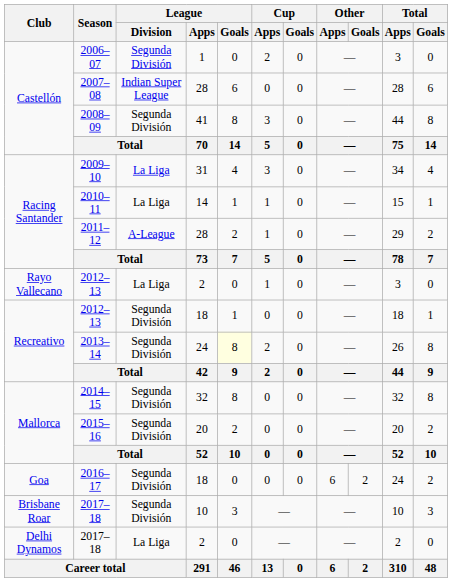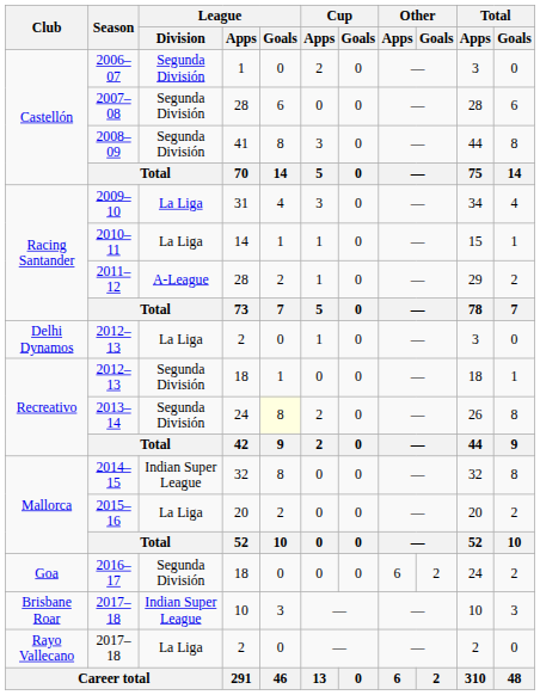 <table class="wikitable" style="text-align: center;">
 <tr>
 <th rowspan="2">Club</th>
 <th rowspan="2">Season</th>
 <th colspan="3">League</th>
 <th colspan="2">Cup</th>
 <th colspan="2">Other</th>
 <th colspan="2">Total</th>
 </tr>
 <tr>
 <th>Division</th>
 <th>Apps</th>
 <th>Goals</th>
 <th>Apps</th>
 <th>Goals</th>
 <th>Apps</th>
 <th>Goals</th>
 <th>Apps</th>
 <th>Goals</th>
 </tr>
 <tr>
 <td rowspan="4"><a href='#'>Castellón</a></td>
 <td><a href='#'>2006–07</a></td>
 <td><a href='#'>Segunda División</a></td>
 <td>1</td>
 <td>0</td>
 <td>2</td>
 <td>0</td>
 <td colspan="2">—</td>
 <td>3</td>
 <td>0</td>
 </tr>
 <tr>
 <td><a href='#'>2007–08</a></td>
-<td><a href='#'>Indian Super League</a></td>
+<td>Segunda División</td>
 <td>28</td>
 <td>6</td>
 <td>0</td>
 <td>0</td>
 <td colspan="2">—</td>
 <td>28</td>
 <td>6</td>
 </tr>
 <tr>
 <td><a href='#'>2008–09</a></td>
 <td>Segunda División</td>
 <td>41</td>
 <td>8</td>
 <td>3</td>
 <td>0</td>
 <td colspan="2">—</td>
 <td>44</td>
 <td>8</td>
 </tr>
 <tr>
 <th colspan="2">Total</th>
 <th>70</th>
 <th>14</th>
 <th>5</th>
 <th>0</th>
 <th colspan="2">—</th>
 <th>75</th>
 <th>14</th>
 </tr>
 <tr>
 <td rowspan="4"><a href='#'>Racing Santander</a></td>
 <td><a href='#'>2009–10</a></td>
 <td><a href='#'>La Liga</a></td>
 <td>31</td>
 <td>4</td>
 <td>3</td>
 <td>0</td>
 <td colspan="2">—</td>
 <td>34</td>
 <td>4</td>
 </tr>
 <tr>
 <td><a href='#'>2010–11</a></td>
 <td>La Liga</td>
 <td>14</td>
 <td>1</td>
 <td>1</td>
 <td>0</td>
 <td colspan="2">—</td>
 <td>15</td>
 <td>1</td>
 </tr>
 <tr>
 <td><a href='#'>2011–12</a></td>
 <td><a href='#'>A-League</a></td>
 <td>28</td>
 <td>2</td>
 <td>1</td>
 <td>0</td>
 <td colspan="2">—</td>
 <td>29</td>
 <td>2</td>
 </tr>
 <tr>
 <th colspan="2">Total</th>
 <th>73</th>
 <th>7</th>
 <th>5</th>
 <th>0</th>
 <th colspan="2">—</th>
 <th>78</th>
 <th>7</th>
 </tr>
 <tr>
-<td><a href='#'>Rayo Vallecano</a></td>
+<td><a href='#'>Delhi Dynamos</a></td>
 <td><a href='#'>2012–13</a></td>
 <td>La Liga</td>
 <td>2</td>
 <td>0</td>
 <td>1</td>
 <td>0</td>
 <td colspan="2">—</td>
 <td>3</td>
 <td>0</td>
 </tr>
 <tr>
 <td rowspan="3"><a href='#'>Recreativo</a></td>
 <td><a href='#'>2012–13</a></td>
 <td>Segunda División</td>
 <td>18</td>
 <td>1</td>
 <td>0</td>
 <td>0</td>
 <td colspan="2">—</td>
 <td>18</td>
 <td>1</td>
 </tr>
 <tr>
 <td><a href='#'>2013–14</a></td>
 <td>Segunda División</td>
 <td>24</td>
 <td style="background: lightyellow;">8</td>
 <td>2</td>
 <td>0</td>
 <td colspan="2">—</td>
 <td>26</td>
 <td>8</td>
 </tr>
 <tr>
 <th colspan="2">Total</th>
 <th>42</th>
 <th>9</th>
 <th>2</th>
 <th>0</th>
 <th colspan="2">—</th>
 <th>44</th>
 <th>9</th>
 </tr>
 <tr>
 <td rowspan="3"><a href='#'>Mallorca</a></td>
 <td><a href='#'>2014–15</a></td>
-<td>Segunda División</td>
+<td>Indian Super League</td>
 <td>32</td>
 <td>8</td>
 <td>0</td>
 <td>0</td>
 <td colspan="2">—</td>
 <td>32</td>
 <td>8</td>
 </tr>
 <tr>
 <td><a href='#'>2015–16</a></td>
-<td>Segunda División</td>
+<td>La Liga</td>
 <td>20</td>
 <td>2</td>
 <td>0</td>
 <td>0</td>
 <td colspan="2">—</td>
 <td>20</td>
 <td>2</td>
 </tr>
 <tr>
 <th colspan="2">Total</th>
 <th>52</th>
 <th>10</th>
 <th>0</th>
 <th>0</th>
 <th colspan="2">—</th>
 <th>52</th>
 <th>10</th>
 </tr>
 <tr>
 <td><a href='#'>Goa</a></td>
 <td><a href='#'>2016–17</a></td>
 <td>Segunda División</td>
 <td>18</td>
 <td>0</td>
 <td>0</td>
 <td>0</td>
 <td>6</td>
 <td>2</td>
 <td>24</td>
 <td>2</td>
 </tr>
 <tr>
 <td rowspan="1"><a href='#'>Brisbane Roar</a></td>
 <td><a href='#'>2017–18</a></td>
-<td>Segunda División</td>
+<td><a href='#'>Indian Super League</a></td>
 <td>10</td>
 <td>3</td>
 <td colspan="2">—</td>
 <td colspan="2">—</td>
 <td>10</td>
 <td>3</td>
 </tr>
 <tr>
-<td><a href='#'>Delhi Dynamos</a></td>
+<td><a href='#'>Rayo Vallecano</a></td>
 <td>2017–18</td>
 <td>La Liga</td>
 <td>2</td>
 <td>0</td>
 <td colspan="2">—</td>
 <td colspan="2">—</td>
 <td>2</td>
 <td>0</td>
 </tr>
 <tr>
 <th colspan="3">Career total</th>
 <th>291</th>
 <th>46</th>
 <th>13</th>
 <th>0</th>
 <th>6</th>
 <th>2</th>
 <th>310</th>
 <th>48</th>
 </tr>
 </table>
